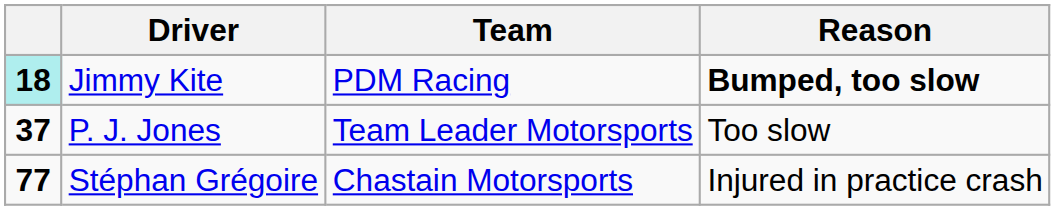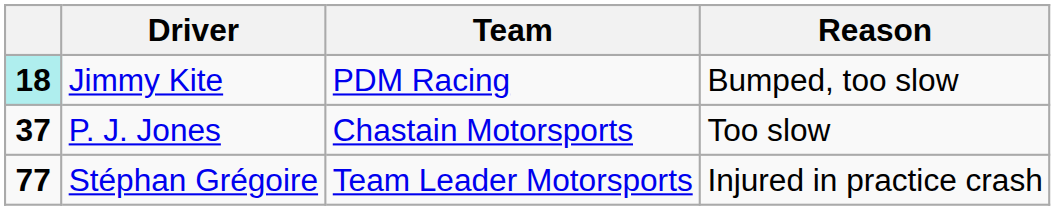 <table class="wikitable" style="font-size: 95%;">
 <tr>
 <th width="20"></th>
 <th>Driver</th>
 <th>Team</th>
 <th>Reason</th>
 </tr>
 <tr>
 <td style="background: paleturquoise; text-align:center"><strong>18</strong></td>
 <td> <a href='#'>Jimmy Kite</a></td>
 <td><a href='#'>PDM Racing</a></td>
-<td><strong>Bumped, too slow</strong></td>
+<td>Bumped, too slow</td>
 </tr>
 <tr>
 <td style="text-align:center"><strong>37</strong></td>
 <td> <a href='#'>P. J. Jones</a></td>
-<td><a href='#'>Team Leader Motorsports</a></td>
+<td><a href='#'>Chastain Motorsports</a></td>
 <td>Too slow</td>
 </tr>
 <tr>
 <td style="text-align:center"><strong>77</strong></td>
 <td> <a href='#'>Stéphan Grégoire</a></td>
-<td><a href='#'>Chastain Motorsports</a></td>
+<td><a href='#'>Team Leader Motorsports</a></td>
 <td>Injured in practice crash</td>
 </tr>
 </table>
